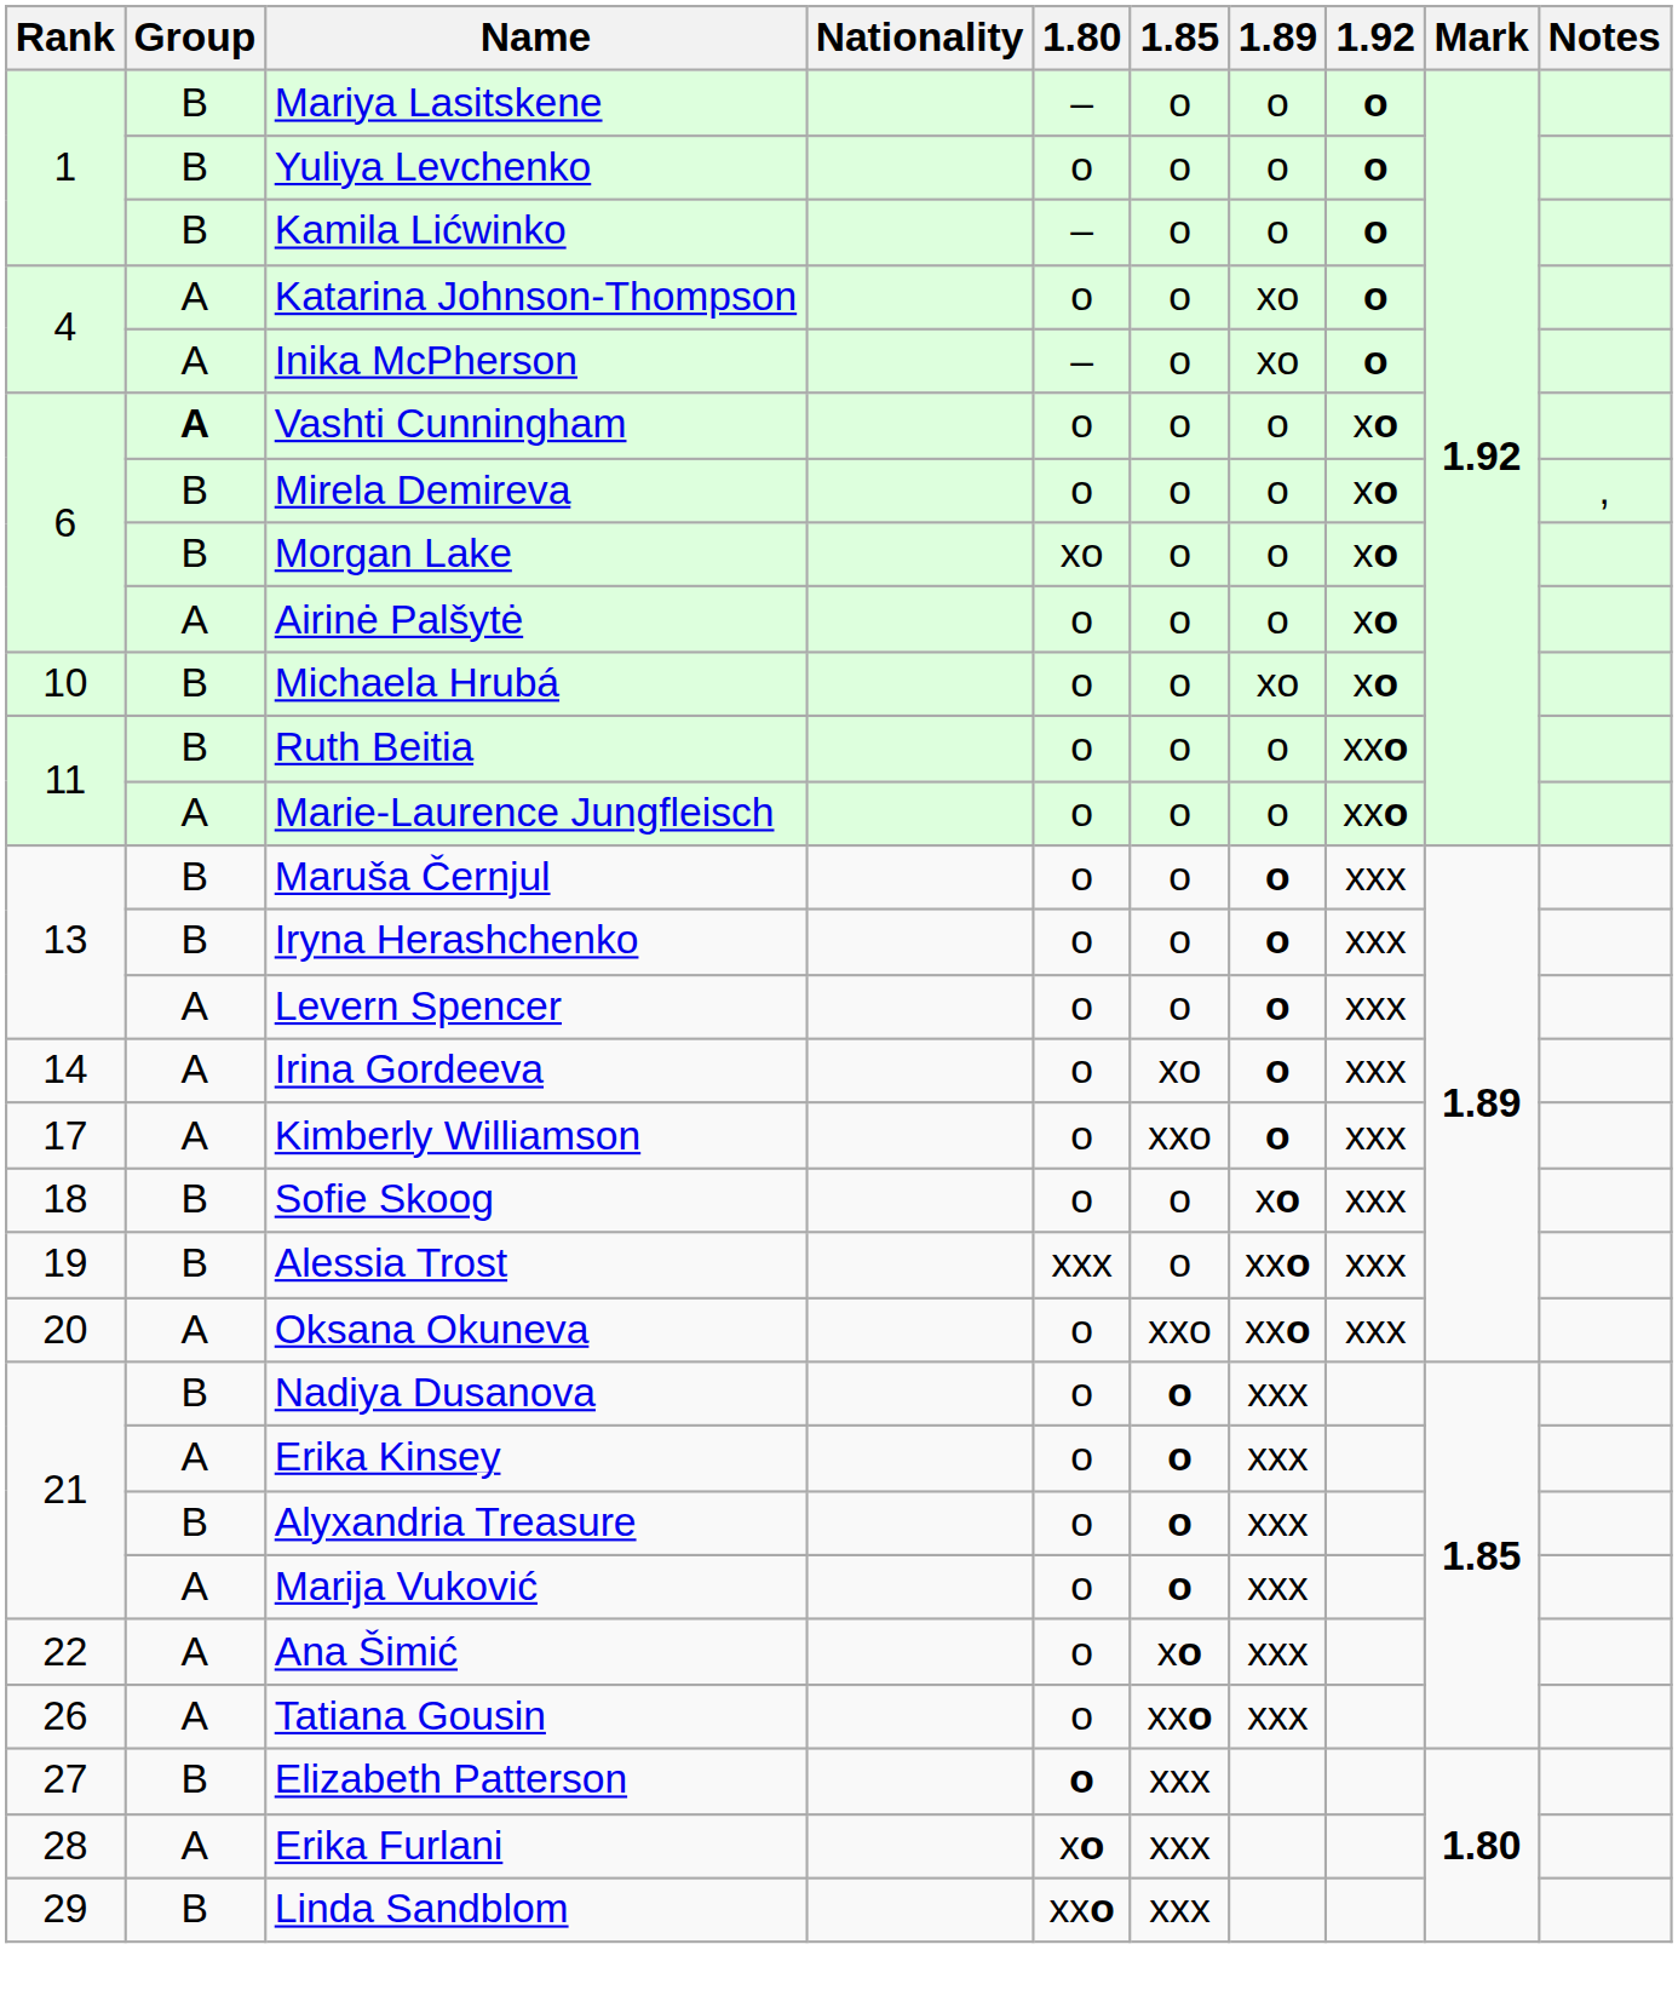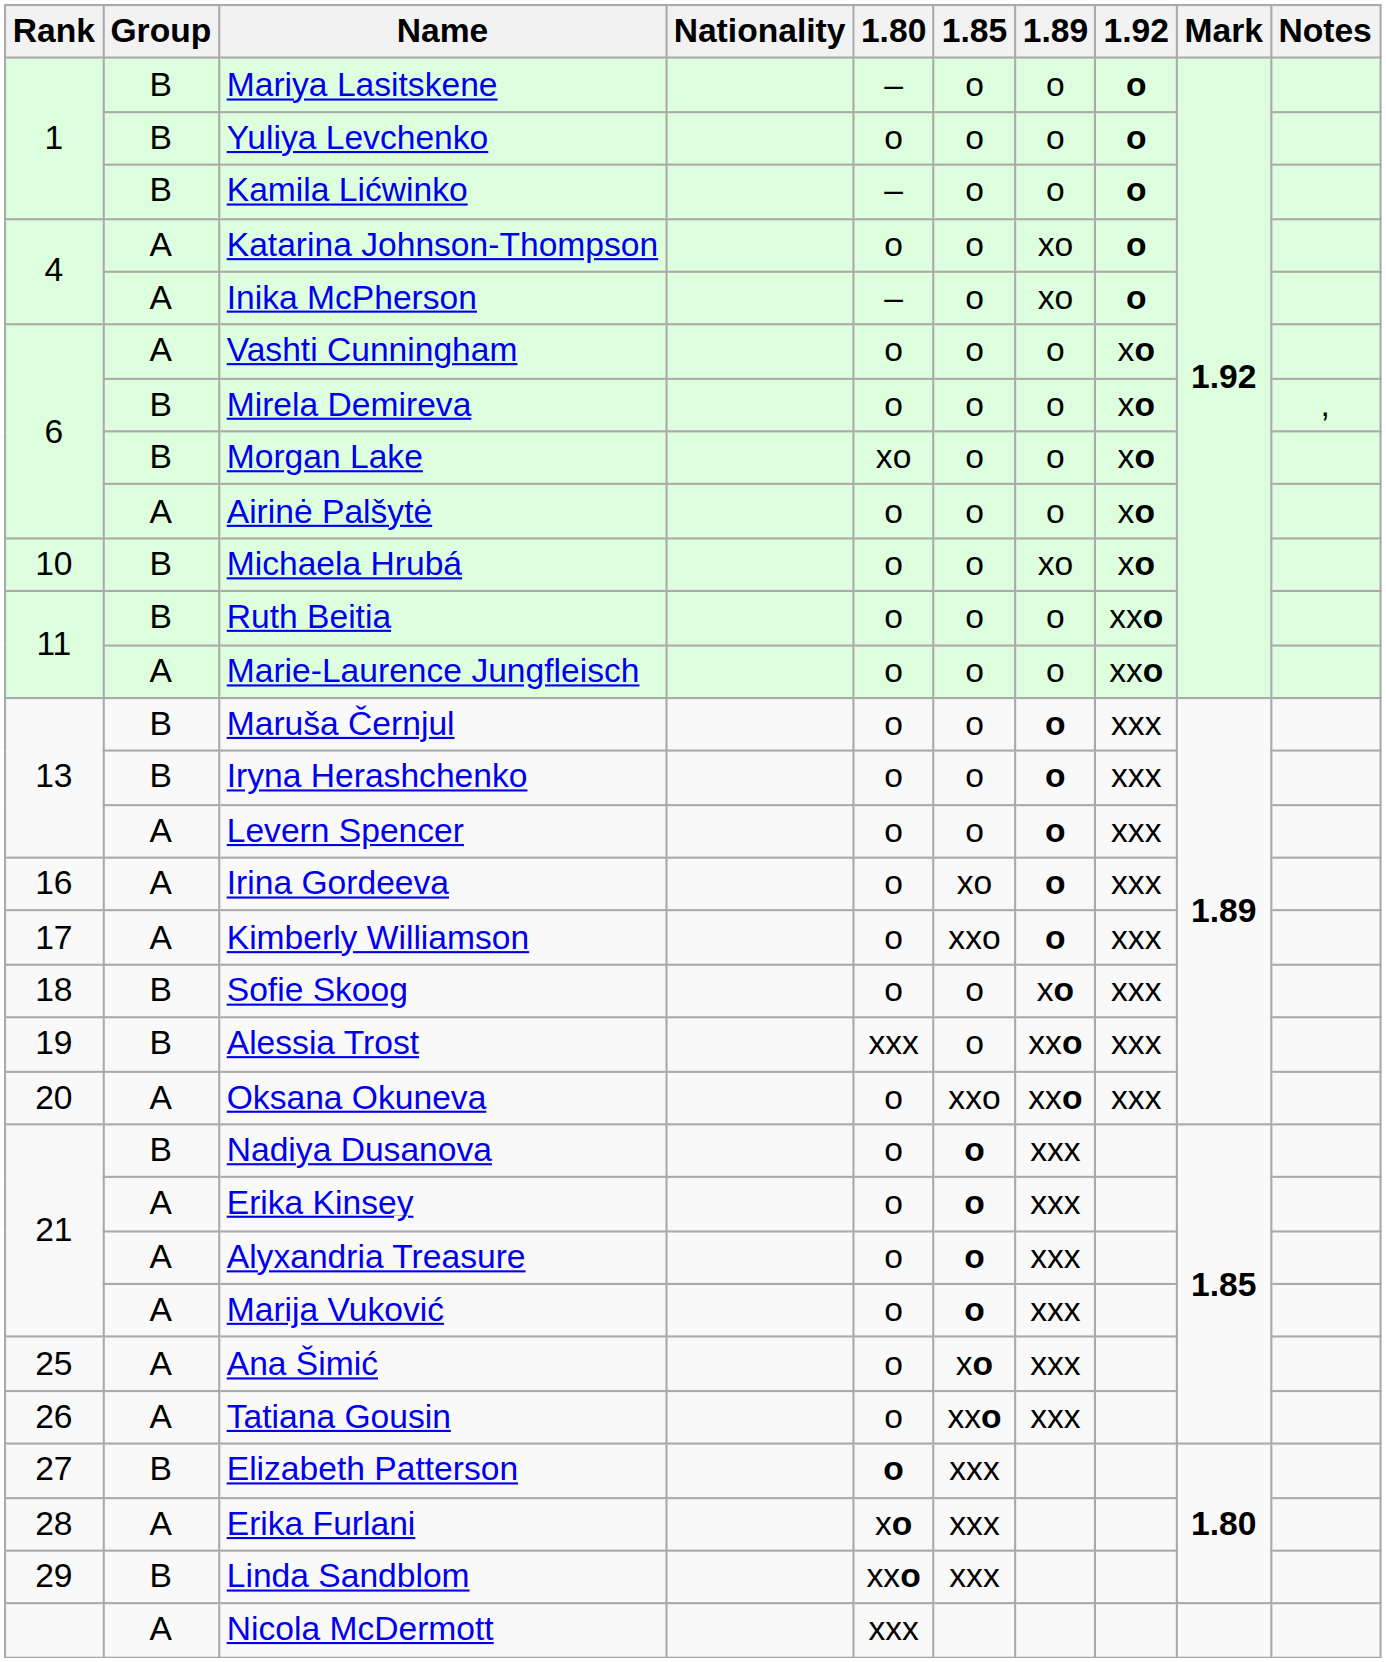 <table class="wikitable sortable" style="text-align:center">
 <tr>
 <th>Rank</th>
 <th>Group</th>
 <th>Name</th>
 <th>Nationality</th>
 <th>1.80</th>
 <th>1.85</th>
 <th>1.89</th>
 <th>1.92</th>
 <th>Mark</th>
 <th>Notes</th>
 </tr>
 <tr bgcolor=ddffdd>
 <td rowspan=3>1</td>
 <td>B</td>
 <td align=left><a href='#'>Mariya Lasitskene</a></td>
 <td align=left></td>
 <td>–</td>
 <td>o</td>
 <td>o</td>
 <td><strong>o</strong></td>
 <td rowspan=12><strong>1.92</strong></td>
 <td></td>
 </tr>
 <tr bgcolor=ddffdd>
 <td>B</td>
 <td align=left><a href='#'>Yuliya Levchenko</a></td>
 <td align=left></td>
 <td>o</td>
 <td>o</td>
 <td>o</td>
 <td><strong>o</strong></td>
 <td></td>
 </tr>
 <tr bgcolor=ddffdd>
 <td>B</td>
 <td align=left><a href='#'>Kamila Lićwinko</a></td>
 <td align=left></td>
 <td>–</td>
 <td>o</td>
 <td>o</td>
 <td><strong>o</strong></td>
 <td></td>
 </tr>
 <tr bgcolor=ddffdd>
 <td rowspan=2>4</td>
 <td>A</td>
 <td align=left><a href='#'>Katarina Johnson-Thompson</a></td>
 <td align=left></td>
 <td>o</td>
 <td>o</td>
 <td>xo</td>
 <td><strong>o</strong></td>
 <td></td>
 </tr>
 <tr bgcolor=ddffdd>
 <td>A</td>
 <td align=left><a href='#'>Inika McPherson</a></td>
 <td align=left></td>
 <td>–</td>
 <td>o</td>
 <td>xo</td>
 <td><strong>o</strong></td>
 <td></td>
 </tr>
 <tr bgcolor=ddffdd>
 <td rowspan=4>6</td>
-<td><strong>A</strong></td>
+<td>A</td>
 <td align=left><a href='#'>Vashti Cunningham</a></td>
 <td align=left></td>
 <td>o</td>
 <td>o</td>
 <td>o</td>
 <td>x<strong>o</strong></td>
 <td></td>
 </tr>
 <tr bgcolor=ddffdd>
 <td>B</td>
 <td align=left><a href='#'>Mirela Demireva</a></td>
 <td align=left></td>
 <td>o</td>
 <td>o</td>
 <td>o</td>
 <td>x<strong>o</strong></td>
 <td>, </td>
 </tr>
 <tr bgcolor=ddffdd>
 <td>B</td>
 <td align=left><a href='#'>Morgan Lake</a></td>
 <td align=left></td>
 <td>xo</td>
 <td>o</td>
 <td>o</td>
 <td>x<strong>o</strong></td>
 <td></td>
 </tr>
 <tr bgcolor=ddffdd>
 <td>A</td>
 <td align=left><a href='#'>Airinė Palšytė</a></td>
 <td align=left></td>
 <td>o</td>
 <td>o</td>
 <td>o</td>
 <td>x<strong>o</strong></td>
 <td></td>
 </tr>
 <tr bgcolor=ddffdd>
 <td>10</td>
 <td>B</td>
 <td align=left><a href='#'>Michaela Hrubá</a></td>
 <td align=left></td>
 <td>o</td>
 <td>o</td>
 <td>xo</td>
 <td>x<strong>o</strong></td>
 <td></td>
 </tr>
 <tr bgcolor=ddffdd>
 <td rowspan=2>11</td>
 <td>B</td>
 <td align=left><a href='#'>Ruth Beitia</a></td>
 <td align=left></td>
 <td>o</td>
 <td>o</td>
 <td>o</td>
 <td>xx<strong>o</strong></td>
 <td></td>
 </tr>
 <tr bgcolor=ddffdd>
 <td>A</td>
 <td align=left><a href='#'>Marie-Laurence Jungfleisch</a></td>
 <td align=left></td>
 <td>o</td>
 <td>o</td>
 <td>o</td>
 <td>xx<strong>o</strong></td>
 <td></td>
 </tr>
 <tr>
 <td rowspan=3>13</td>
 <td>B</td>
 <td align=left><a href='#'>Maruša Černjul</a></td>
 <td align=left></td>
 <td>o</td>
 <td>o</td>
 <td><strong>o</strong></td>
 <td>xxx</td>
 <td rowspan=8><strong>1.89</strong></td>
 <td></td>
 </tr>
 <tr>
 <td>B</td>
 <td align=left><a href='#'>Iryna Herashchenko</a></td>
 <td align=left></td>
 <td>o</td>
 <td>o</td>
 <td><strong>o</strong></td>
 <td>xxx</td>
 <td></td>
 </tr>
 <tr>
 <td>A</td>
 <td align=left><a href='#'>Levern Spencer</a></td>
 <td align=left></td>
 <td>o</td>
 <td>o</td>
 <td><strong>o</strong></td>
 <td>xxx</td>
 <td></td>
 </tr>
 <tr>
-<td>14</td>
+<td>16</td>
 <td>A</td>
 <td align=left><a href='#'>Irina Gordeeva</a></td>
 <td align=left></td>
 <td>o</td>
 <td>xo</td>
 <td><strong>o</strong></td>
 <td>xxx</td>
 <td></td>
 </tr>
 <tr>
 <td>17</td>
 <td>A</td>
 <td align=left><a href='#'>Kimberly Williamson</a></td>
 <td align=left></td>
 <td>o</td>
 <td>xxo</td>
 <td><strong>o</strong></td>
 <td>xxx</td>
 <td></td>
 </tr>
 <tr>
 <td>18</td>
 <td>B</td>
 <td align=left><a href='#'>Sofie Skoog</a></td>
 <td align=left></td>
 <td>o</td>
 <td>o</td>
 <td>x<strong>o</strong></td>
 <td>xxx</td>
 <td></td>
 </tr>
 <tr>
 <td>19</td>
 <td>B</td>
 <td align=left><a href='#'>Alessia Trost</a></td>
 <td align=left></td>
 <td>xxx</td>
 <td>o</td>
 <td>xx<strong>o</strong></td>
 <td>xxx</td>
 <td></td>
 </tr>
 <tr>
 <td>20</td>
 <td>A</td>
 <td align=left><a href='#'>Oksana Okuneva</a></td>
 <td align=left></td>
 <td>o</td>
 <td>xxo</td>
 <td>xx<strong>o</strong></td>
 <td>xxx</td>
 <td></td>
 </tr>
 <tr>
 <td rowspan=4>21</td>
 <td>B</td>
 <td align=left><a href='#'>Nadiya Dusanova</a></td>
 <td align=left></td>
 <td>o</td>
 <td><strong>o</strong></td>
 <td>xxx</td>
 <td></td>
 <td rowspan=6><strong>1.85</strong></td>
 <td></td>
 </tr>
 <tr>
 <td>A</td>
 <td align=left><a href='#'>Erika Kinsey</a></td>
 <td align=left></td>
 <td>o</td>
 <td><strong>o</strong></td>
 <td>xxx</td>
 <td></td>
 <td></td>
 </tr>
 <tr>
-<td>B</td>
+<td>A</td>
 <td align=left><a href='#'>Alyxandria Treasure</a></td>
 <td align=left></td>
 <td>o</td>
 <td><strong>o</strong></td>
 <td>xxx</td>
 <td></td>
 <td></td>
 </tr>
 <tr>
 <td>A</td>
 <td align=left><a href='#'>Marija Vuković</a></td>
 <td align=left></td>
 <td>o</td>
 <td><strong>o</strong></td>
 <td>xxx</td>
 <td></td>
 <td></td>
 </tr>
 <tr>
-<td>22</td>
+<td>25</td>
 <td>A</td>
 <td align=left><a href='#'>Ana Šimić</a></td>
 <td align=left></td>
 <td>o</td>
 <td>x<strong>o</strong></td>
 <td>xxx</td>
 <td></td>
 <td></td>
 </tr>
 <tr>
 <td>26</td>
 <td>A</td>
 <td align=left><a href='#'>Tatiana Gousin</a></td>
 <td align=left></td>
 <td>o</td>
 <td>xx<strong>o</strong></td>
 <td>xxx</td>
 <td></td>
 <td></td>
 </tr>
 <tr>
 <td>27</td>
 <td>B</td>
 <td align=left><a href='#'>Elizabeth Patterson</a></td>
 <td align=left></td>
 <td><strong>o</strong></td>
 <td>xxx</td>
 <td></td>
 <td></td>
 <td rowspan=3><strong>1.80</strong></td>
 <td></td>
 </tr>
 <tr>
 <td>28</td>
 <td>A</td>
 <td align=left><a href='#'>Erika Furlani</a></td>
 <td align=left></td>
 <td>x<strong>o</strong></td>
 <td>xxx</td>
 <td></td>
 <td></td>
 <td></td>
 </tr>
 <tr>
 <td>29</td>
 <td>B</td>
 <td align=left><a href='#'>Linda Sandblom</a></td>
 <td align=left></td>
 <td>xx<strong>o</strong></td>
 <td>xxx</td>
 <td></td>
 <td></td>
 <td></td>
 </tr>
+<tr>
+<td></td>
+<td>A</td>
+<td align=left><a href='#'>Nicola McDermott</a></td>
+<td align=left></td>
+<td>xxx</td>
+<td></td>
+<td></td>
+<td></td>
+<td><strong></strong></td>
+<td></td>
+</tr>
 </table>
